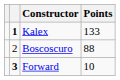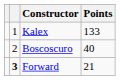 <table class="wikitable" style="font-size: 95%;">
 <tr>
 <th></th>
 <th></th>
 <th>Constructor</th>
 <th>Points</th>
 </tr>
 <tr>
 <td></td>
-<td align=center><strong>1</strong></td>
+<td align=center>1</td>
 <td> <a href='#'>Kalex</a></td>
 <td align=left>133</td>
 </tr>
 <tr>
 <td></td>
 <td align=center>2</td>
 <td> <a href='#'>Boscoscuro</a></td>
-<td align=left>88</td>
+<td align=left>40</td>
 </tr>
 <tr>
 <td></td>
 <td align=center><strong>3</strong></td>
 <td> <a href='#'>Forward</a></td>
-<td align=left>10</td>
+<td align=left>21</td>
 </tr>
 </table>
